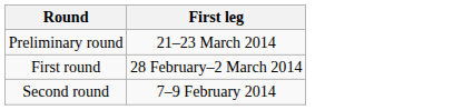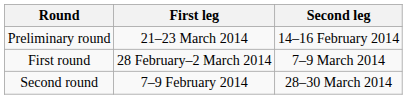 <table class="wikitable" style="text-align:center">
 <tr>
 <th>Round</th>
 <th>First leg</th>
+<th>Second leg</th>
 </tr>
 <tr>
 <td>Preliminary round</td>
 <td>21–23 March 2014</td>
+<td>14–16 February 2014</td>
 </tr>
 <tr>
 <td>First round</td>
 <td>28 February–2 March 2014</td>
+<td>7–9 March 2014</td>
 </tr>
 <tr>
 <td>Second round</td>
 <td>7–9 February 2014</td>
+<td>28–30 March 2014</td>
 </tr>
 </table>
